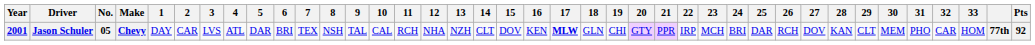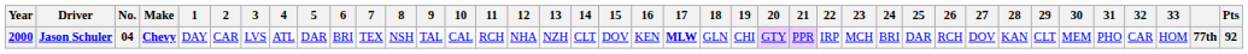 <table class="wikitable" style="text-align:center; font-size:75%">
 <tr>
 <th>Year</th>
 <th>Driver</th>
 <th>No.</th>
 <th>Make</th>
 <th>1</th>
 <th>2</th>
 <th>3</th>
 <th>4</th>
 <th>5</th>
 <th>6</th>
 <th>7</th>
 <th>8</th>
 <th>9</th>
 <th>10</th>
 <th>11</th>
 <th>12</th>
 <th>13</th>
 <th>14</th>
 <th>15</th>
 <th>16</th>
 <th>17</th>
 <th>18</th>
 <th>19</th>
 <th>20</th>
 <th>21</th>
 <th>22</th>
 <th>23</th>
 <th>24</th>
 <th>25</th>
 <th>26</th>
 <th>27</th>
 <th>28</th>
 <th>29</th>
 <th>30</th>
 <th>31</th>
 <th>32</th>
 <th>33</th>
 <th></th>
 <th>Pts</th>
 </tr>
 <tr>
-<th><a href='#'>2001</a></th>
+<th><a href='#'>2000</a></th>
 <th><a href='#'>Jason Schuler</a></th>
-<th>05</th>
+<th>04</th>
 <th><a href='#'>Chevy</a></th>
 <td><a href='#'>DAY</a></td>
 <td><a href='#'>CAR</a></td>
 <td><a href='#'>LVS</a></td>
 <td><a href='#'>ATL</a></td>
 <td><a href='#'>DAR</a></td>
 <td><a href='#'>BRI</a></td>
 <td><a href='#'>TEX</a></td>
 <td><a href='#'>NSH</a></td>
 <td><a href='#'>TAL</a></td>
 <td><a href='#'>CAL</a></td>
 <td><a href='#'>RCH</a></td>
 <td><a href='#'>NHA</a></td>
 <td><a href='#'>NZH</a></td>
 <td><a href='#'>CLT</a></td>
 <td><a href='#'>DOV</a></td>
 <td><a href='#'>KEN</a></td>
 <td><strong><a href='#'>MLW</a></strong></td>
 <td><a href='#'>GLN</a></td>
 <td><a href='#'>CHI</a></td>
 <td style="background:#EFCFFF;"><a href='#'>GTY</a><br></td>
 <td style="background:#EFCFFF;"><a href='#'>PPR</a><br></td>
 <td><a href='#'>IRP</a></td>
 <td><a href='#'>MCH</a></td>
 <td><a href='#'>BRI</a></td>
 <td><a href='#'>DAR</a></td>
 <td><a href='#'>RCH</a></td>
 <td><a href='#'>DOV</a></td>
 <td><a href='#'>KAN</a></td>
 <td><a href='#'>CLT</a></td>
 <td><a href='#'>MEM</a></td>
 <td><a href='#'>PHO</a></td>
 <td><a href='#'>CAR</a></td>
 <td><a href='#'>HOM</a></td>
 <th>77th</th>
 <th>92</th>
 </tr>
 </table>
